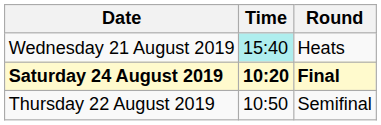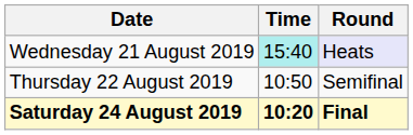 <table class="wikitable">
 <tr>
 <th>Date</th>
 <th>Time</th>
 <th>Round</th>
 </tr>
 <tr>
 <td>Wednesday 21 August 2019</td>
 <td style="background: paleturquoise;">15:40</td>
-<td>Heats</td>
+<td style="background: lavender;">Heats</td>
+</tr>
+<tr>
+<td>Thursday 22 August 2019</td>
+<td>10:50</td>
+<td>Semifinal</td>
 </tr>
 <tr>
 <td style=background:lemonchiffon><strong>Saturday 24 August 2019</strong></td>
 <td style=background:lemonchiffon><strong>10:20</strong></td>
 <td style=background:lemonchiffon><strong>Final</strong></td>
 </tr>
-<tr>
-<td>Thursday 22 August 2019</td>
-<td>10:50</td>
-<td>Semifinal</td>
-</tr>
 </table>
